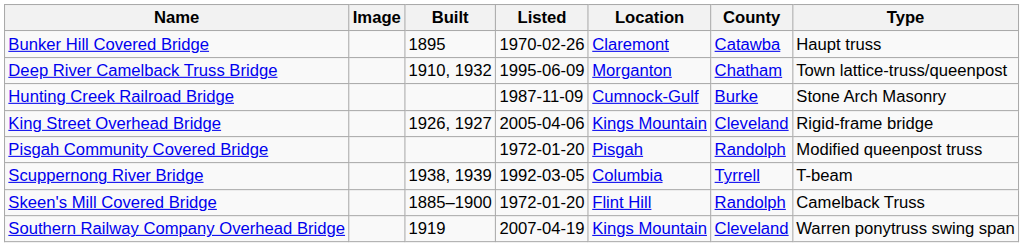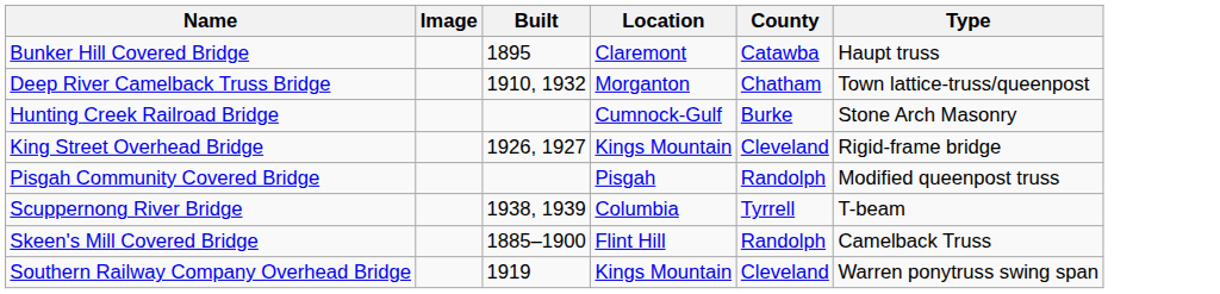 <table class="wikitable sortable">
 <tr>
 <th>Name</th>
 <th>Image</th>
 <th>Built</th>
-<th>Listed</th>
 <th>Location</th>
 <th>County</th>
 <th>Type</th>
 </tr>
 <tr>
 <td><a href='#'>Bunker Hill Covered Bridge</a></td>
 <td></td>
 <td>1895</td>
-<td>1970-02-26</td>
 <td><a href='#'>Claremont</a><br><small></small></td>
 <td><a href='#'>Catawba</a></td>
 <td>Haupt truss</td>
 </tr>
 <tr>
 <td><a href='#'>Deep River Camelback Truss Bridge</a></td>
 <td></td>
 <td>1910, 1932</td>
-<td>1995-06-09</td>
 <td><a href='#'>Morganton</a><br><small></small></td>
 <td><a href='#'>Chatham</a></td>
 <td>Town lattice-truss/queenpost</td>
 </tr>
 <tr>
 <td><a href='#'>Hunting Creek Railroad Bridge</a></td>
 <td></td>
 <td></td>
-<td>1987-11-09</td>
 <td><a href='#'>Cumnock-Gulf</a><br><small></small></td>
 <td><a href='#'>Burke</a></td>
 <td>Stone Arch Masonry</td>
 </tr>
 <tr>
 <td><a href='#'>King Street Overhead Bridge</a></td>
 <td></td>
 <td>1926, 1927</td>
-<td>2005-04-06</td>
 <td><a href='#'>Kings Mountain</a><br><small></small></td>
 <td><a href='#'>Cleveland</a></td>
 <td>Rigid-frame bridge</td>
 </tr>
 <tr>
 <td><a href='#'>Pisgah Community Covered Bridge</a></td>
 <td></td>
 <td></td>
-<td>1972-01-20</td>
 <td><a href='#'>Pisgah</a><br><small></small></td>
 <td><a href='#'>Randolph</a></td>
 <td>Modified queenpost truss</td>
 </tr>
 <tr>
 <td><a href='#'>Scuppernong River Bridge</a></td>
 <td></td>
 <td>1938, 1939</td>
-<td>1992-03-05</td>
 <td><a href='#'>Columbia</a><br><small></small></td>
 <td><a href='#'>Tyrrell</a></td>
 <td>T-beam</td>
 </tr>
 <tr>
 <td><a href='#'>Skeen's Mill Covered Bridge</a></td>
 <td></td>
 <td>1885–1900</td>
-<td>1972-01-20</td>
 <td><a href='#'>Flint Hill</a></td>
 <td><a href='#'>Randolph</a></td>
 <td>Camelback Truss</td>
 </tr>
 <tr>
 <td><a href='#'>Southern Railway Company Overhead Bridge</a></td>
 <td></td>
 <td>1919</td>
-<td>2007-04-19</td>
 <td><a href='#'>Kings Mountain</a><br><small></small></td>
 <td><a href='#'>Cleveland</a></td>
 <td>Warren ponytruss swing span</td>
 </tr>
 </table>
